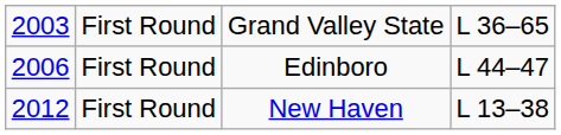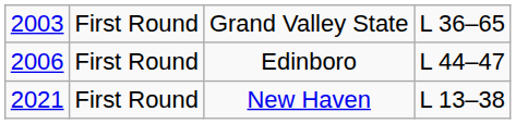 <table class="wikitable" style="text-align:center">
 <tr align="center">
 <td><a href='#'>2003</a></td>
 <td>First Round</td>
 <td>Grand Valley State</td>
 <td>L 36–65</td>
 </tr>
 <tr align="center">
 <td><a href='#'>2006</a></td>
 <td>First Round</td>
 <td>Edinboro</td>
 <td>L 44–47</td>
 </tr>
 <tr align="center">
-<td><a href='#'>2012</a></td>
+<td><a href='#'>2021</a></td>
 <td>First Round</td>
 <td><a href='#'>New Haven</a></td>
 <td>L 13–38</td>
 </tr>
 </table>
